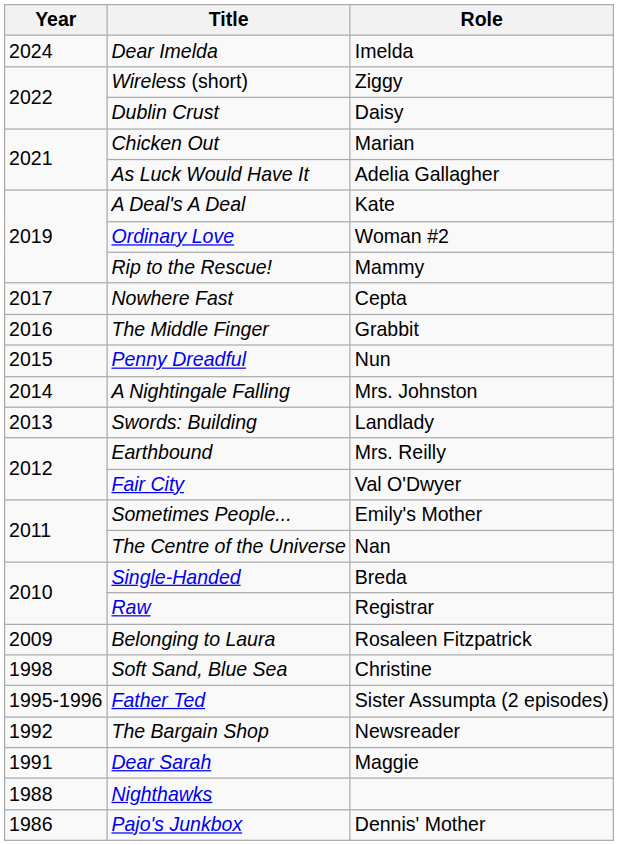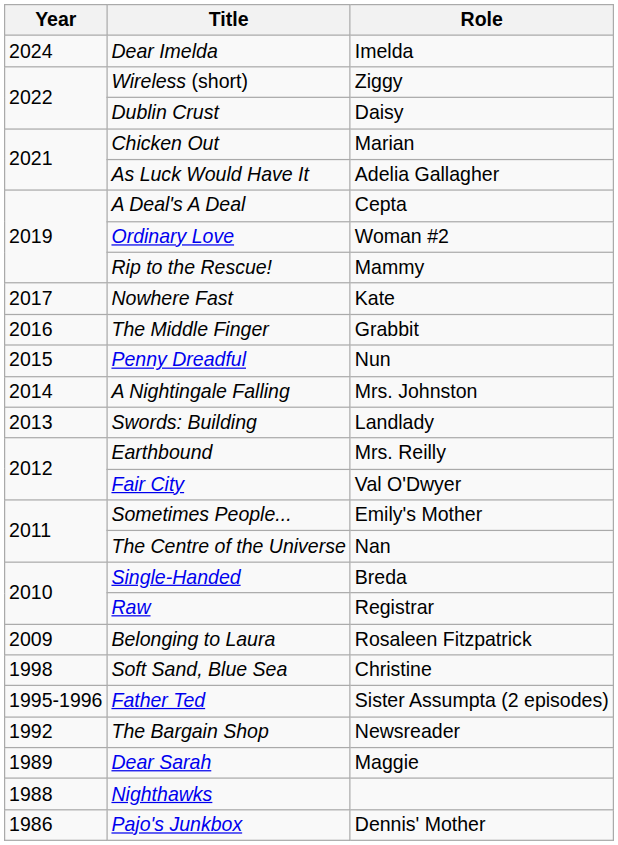 <table class="wikitable sortable">
 <tr>
 <th>Year</th>
 <th>Title</th>
 <th>Role</th>
 </tr>
 <tr>
 <td>2024</td>
 <td><em>Dear Imelda</em></td>
 <td>Imelda</td>
 </tr>
 <tr>
 <td rowspan="2">2022</td>
 <td><em>Wireless</em> (short)</td>
 <td>Ziggy</td>
 </tr>
 <tr>
 <td><em>Dublin Crust</em></td>
 <td>Daisy</td>
 </tr>
 <tr>
 <td rowspan="2">2021</td>
 <td><em>Chicken Out</em></td>
 <td>Marian</td>
 </tr>
 <tr>
 <td><em>As Luck Would Have It</em></td>
 <td>Adelia Gallagher</td>
 </tr>
 <tr>
 <td rowspan="3">2019</td>
 <td><em>A Deal's A Deal</em></td>
-<td>Kate</td>
+<td>Cepta</td>
 </tr>
 <tr>
 <td><em><a href='#'>Ordinary Love</a></em></td>
 <td>Woman #2</td>
 </tr>
 <tr>
 <td><em>Rip to the Rescue!</em></td>
 <td>Mammy</td>
 </tr>
 <tr>
 <td>2017</td>
 <td><em>Nowhere Fast</em></td>
-<td>Cepta</td>
+<td>Kate</td>
 </tr>
 <tr>
 <td>2016</td>
 <td><em>The Middle Finger</em></td>
 <td>Grabbit</td>
 </tr>
 <tr>
 <td>2015</td>
 <td><em><a href='#'>Penny Dreadful</a></em></td>
 <td>Nun</td>
 </tr>
 <tr>
 <td>2014</td>
 <td><em>A Nightingale Falling</em></td>
 <td>Mrs. Johnston</td>
 </tr>
 <tr>
 <td>2013</td>
 <td><em>Swords: Building</em></td>
 <td>Landlady</td>
 </tr>
 <tr>
 <td rowspan="2">2012</td>
 <td><em>Earthbound</em></td>
 <td>Mrs. Reilly</td>
 </tr>
 <tr>
 <td><em><a href='#'>Fair City</a></em></td>
 <td>Val O'Dwyer</td>
 </tr>
 <tr>
 <td rowspan="2">2011</td>
 <td><em>Sometimes People...</em></td>
 <td>Emily's Mother</td>
 </tr>
 <tr>
 <td><em>The Centre of the Universe</em></td>
 <td>Nan</td>
 </tr>
 <tr>
 <td rowspan="2">2010</td>
 <td><em><a href='#'>Single-Handed</a></em></td>
 <td>Breda</td>
 </tr>
 <tr>
 <td><em><a href='#'>Raw</a></em></td>
 <td>Registrar</td>
 </tr>
 <tr>
 <td>2009</td>
 <td><em>Belonging to Laura</em></td>
 <td>Rosaleen Fitzpatrick</td>
 </tr>
 <tr>
 <td>1998</td>
 <td><em>Soft Sand, Blue Sea</em></td>
 <td>Christine</td>
 </tr>
 <tr>
 <td>1995-1996</td>
 <td><em><a href='#'>Father Ted</a></em></td>
 <td>Sister Assumpta (2 episodes)</td>
 </tr>
 <tr>
 <td>1992</td>
 <td><em>The Bargain Shop</em></td>
 <td>Newsreader</td>
 </tr>
 <tr>
-<td>1991</td>
+<td>1989</td>
 <td><em><a href='#'>Dear Sarah</a></em></td>
 <td>Maggie</td>
 </tr>
 <tr>
 <td>1988</td>
 <td><em><a href='#'>Nighthawks</a></em></td>
 <td></td>
 </tr>
 <tr>
 <td>1986</td>
 <td><em><a href='#'>Pajo's Junkbox</a></em></td>
 <td>Dennis' Mother</td>
 </tr>
 </table>
